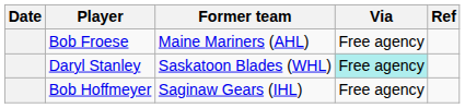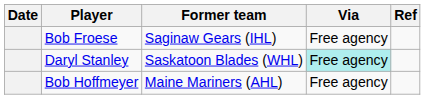 <table class="wikitable plainrowheaders">
 <tr style="background:#ddd; text-align:center;">
 <th>Date</th>
 <th>Player</th>
 <th>Former team</th>
 <th>Via</th>
 <th>Ref</th>
 </tr>
 <tr>
 <th scope="row"></th>
 <td><a href='#'>Bob Froese</a></td>
-<td><a href='#'>Maine Mariners</a> (<a href='#'>AHL</a>)</td>
+<td><a href='#'>Saginaw Gears</a> (<a href='#'>IHL</a>)</td>
 <td>Free agency</td>
 <td></td>
 </tr>
 <tr>
 <th scope="row"></th>
 <td><a href='#'>Daryl Stanley</a></td>
 <td><a href='#'>Saskatoon Blades</a> (<a href='#'>WHL</a>)</td>
 <td style="background: paleturquoise;">Free agency</td>
 <td></td>
 </tr>
 <tr>
 <th scope="row"></th>
 <td><a href='#'>Bob Hoffmeyer</a></td>
-<td><a href='#'>Saginaw Gears</a> (<a href='#'>IHL</a>)</td>
+<td><a href='#'>Maine Mariners</a> (<a href='#'>AHL</a>)</td>
 <td>Free agency</td>
 <td></td>
 </tr>
 </table>
